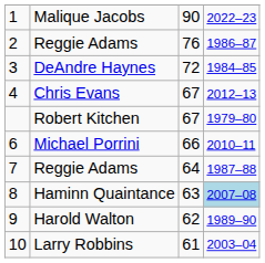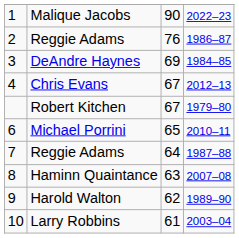 <table class="wikitable">
 <tr>
 </tr>
 <tr>
 <td>1</td>
 <td>Malique Jacobs</td>
 <td>90</td>
 <td style="font-size:80%;"><a href='#'>2022–23</a></td>
 </tr>
 <tr>
 <td>2</td>
 <td>Reggie Adams</td>
 <td>76</td>
 <td style="font-size:80%;"><a href='#'>1986–87</a></td>
 </tr>
 <tr>
 <td>3</td>
 <td><a href='#'>DeAndre Haynes</a></td>
-<td>72</td>
+<td>69</td>
 <td style="font-size:80%;"><a href='#'>1984–85</a></td>
 </tr>
 <tr>
 <td>4</td>
 <td><a href='#'>Chris Evans</a></td>
 <td>67</td>
 <td style="font-size:80%;"><a href='#'>2012–13</a></td>
 </tr>
 <tr>
 <td></td>
 <td>Robert Kitchen</td>
 <td>67</td>
 <td style="font-size:80%;"><a href='#'>1979–80</a></td>
 </tr>
 <tr>
 <td>6</td>
 <td><a href='#'>Michael Porrini</a></td>
-<td>66</td>
+<td>65</td>
 <td style="font-size:80%;"><a href='#'>2010–11</a></td>
 </tr>
 <tr>
 <td>7</td>
 <td>Reggie Adams</td>
 <td>64</td>
 <td style="font-size:80%;"><a href='#'>1987–88</a></td>
 </tr>
 <tr>
 <td>8</td>
 <td>Haminn Quaintance</td>
 <td>63</td>
-<td style="background: lightblue; font-size:80%;"><a href='#'>2007–08</a></td>
+<td style="font-size:80%;"><a href='#'>2007–08</a></td>
 </tr>
 <tr>
 <td>9</td>
 <td>Harold Walton</td>
 <td>62</td>
 <td style="font-size:80%;"><a href='#'>1989–90</a></td>
 </tr>
 <tr>
 <td>10</td>
 <td>Larry Robbins</td>
 <td>61</td>
 <td style="font-size:80%;"><a href='#'>2003–04</a></td>
 </tr>
 </table>
